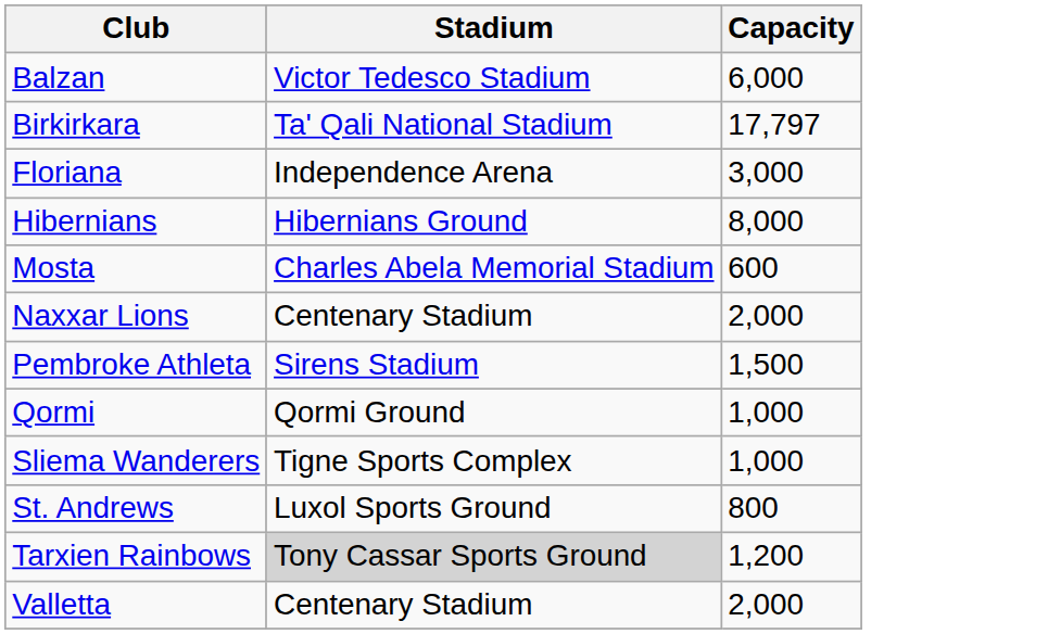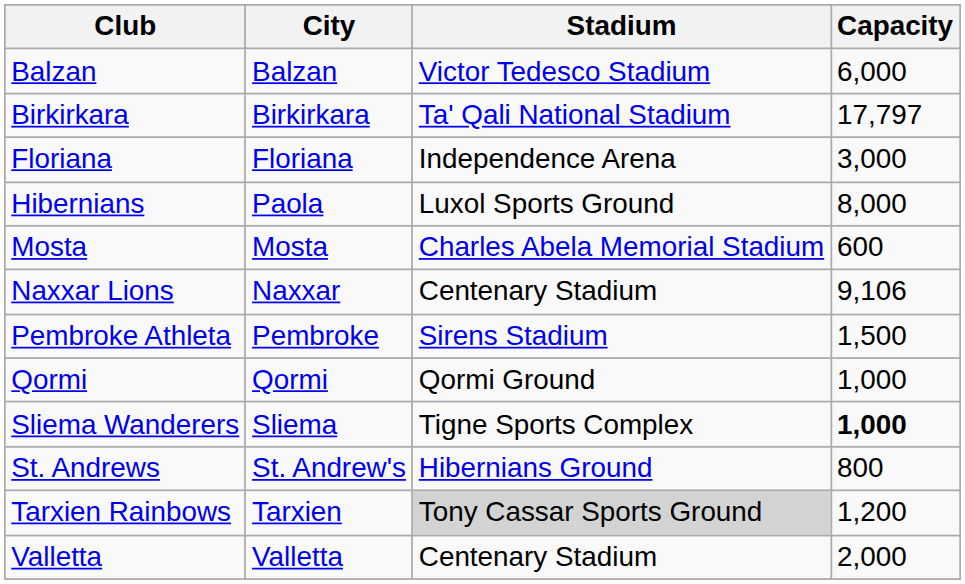 <table class="wikitable sortable">
 <tr>
 <th>Club</th>
+<th>City</th>
 <th>Stadium</th>
 <th>Capacity</th>
 </tr>
 <tr>
+<td><a href='#'>Balzan</a></td>
 <td><a href='#'>Balzan</a></td>
 <td><a href='#'>Victor Tedesco Stadium</a></td>
 <td>6,000</td>
 </tr>
 <tr>
 <td><a href='#'>Birkirkara</a></td>
+<td><a href='#'>Birkirkara</a></td>
 <td><a href='#'>Ta' Qali National Stadium</a></td>
 <td>17,797</td>
 </tr>
 <tr>
+<td><a href='#'>Floriana</a></td>
 <td><a href='#'>Floriana</a></td>
 <td>Independence Arena</td>
 <td>3,000</td>
 </tr>
 <tr>
 <td><a href='#'>Hibernians</a></td>
-<td><a href='#'>Hibernians Ground</a></td>
+<td><a href='#'>Paola</a></td>
+<td>Luxol Sports Ground</td>
 <td>8,000</td>
 </tr>
 <tr>
+<td><a href='#'>Mosta</a></td>
 <td><a href='#'>Mosta</a></td>
 <td><a href='#'>Charles Abela Memorial Stadium</a></td>
 <td>600</td>
 </tr>
 <tr>
 <td><a href='#'>Naxxar Lions</a></td>
+<td><a href='#'>Naxxar</a></td>
 <td>Centenary Stadium</td>
-<td>2,000</td>
+<td>9,106</td>
 </tr>
 <tr>
 <td><a href='#'>Pembroke Athleta</a></td>
+<td><a href='#'>Pembroke</a></td>
 <td><a href='#'>Sirens Stadium</a></td>
 <td>1,500</td>
 </tr>
 <tr>
+<td><a href='#'>Qormi</a></td>
 <td><a href='#'>Qormi</a></td>
 <td>Qormi Ground</td>
 <td>1,000</td>
 </tr>
 <tr>
 <td><a href='#'>Sliema Wanderers</a></td>
+<td><a href='#'>Sliema</a></td>
 <td>Tigne Sports Complex</td>
-<td>1,000</td>
+<td><strong>1,000</strong></td>
 </tr>
 <tr>
 <td><a href='#'>St. Andrews</a></td>
-<td>Luxol Sports Ground</td>
+<td><a href='#'>St. Andrew's</a></td>
+<td><a href='#'>Hibernians Ground</a></td>
 <td>800</td>
 </tr>
 <tr>
 <td><a href='#'>Tarxien Rainbows</a></td>
+<td><a href='#'>Tarxien</a></td>
 <td style="background: lightgrey;">Tony Cassar Sports Ground</td>
 <td>1,200</td>
 </tr>
 <tr>
 <td><a href='#'>Valletta</a></td>
+<td><a href='#'>Valletta</a></td>
 <td>Centenary Stadium</td>
 <td>2,000</td>
 </tr>
 </table>
